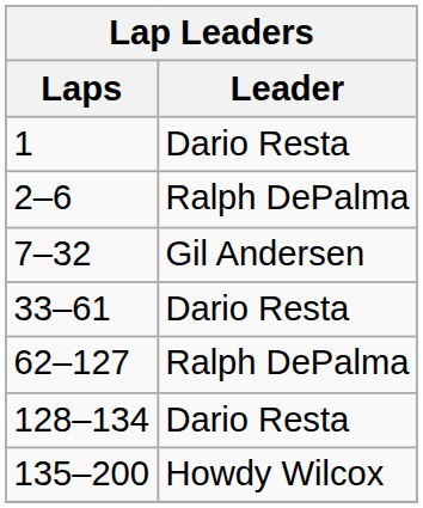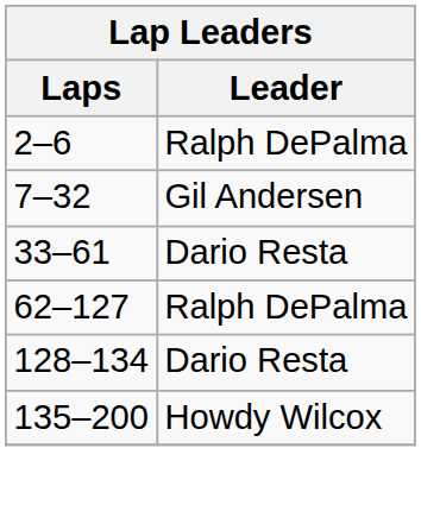 <table class="wikitable">
 <tr>
 <th colspan=2>Lap Leaders</th>
 </tr>
 <tr>
 <th>Laps</th>
 <th>Leader</th>
-</tr>
-<tr>
-<td>1</td>
-<td>Dario Resta</td>
 </tr>
 <tr>
 <td>2–6</td>
 <td>Ralph DePalma</td>
 </tr>
 <tr>
 <td>7–32</td>
 <td>Gil Andersen</td>
 </tr>
 <tr>
 <td>33–61</td>
 <td>Dario Resta</td>
 </tr>
 <tr>
 <td>62–127</td>
 <td>Ralph DePalma</td>
 </tr>
 <tr>
 <td>128–134</td>
 <td>Dario Resta</td>
 </tr>
 <tr>
 <td>135–200</td>
 <td>Howdy Wilcox</td>
 </tr>
 <tr>
 </tr>
 </table>
